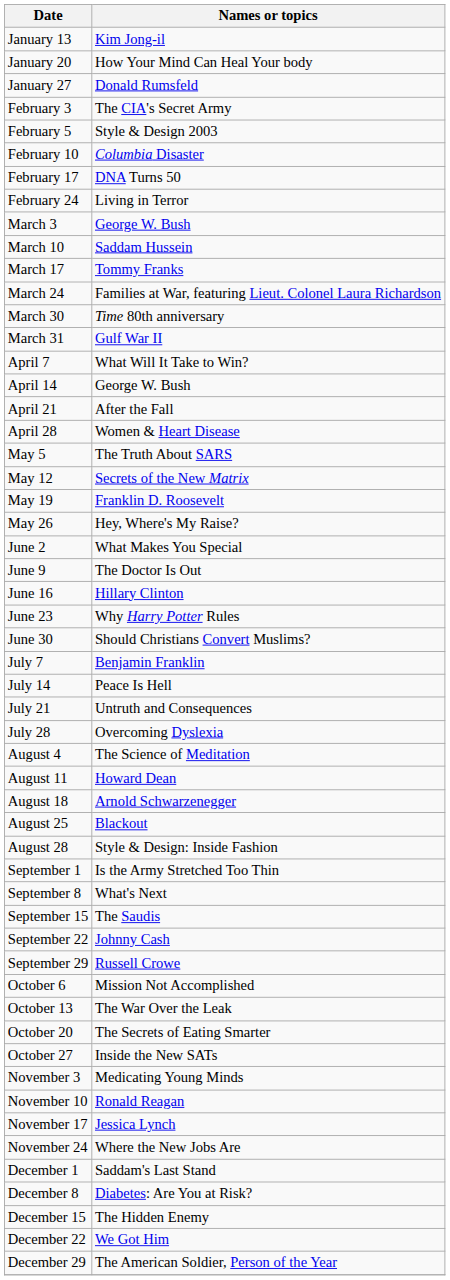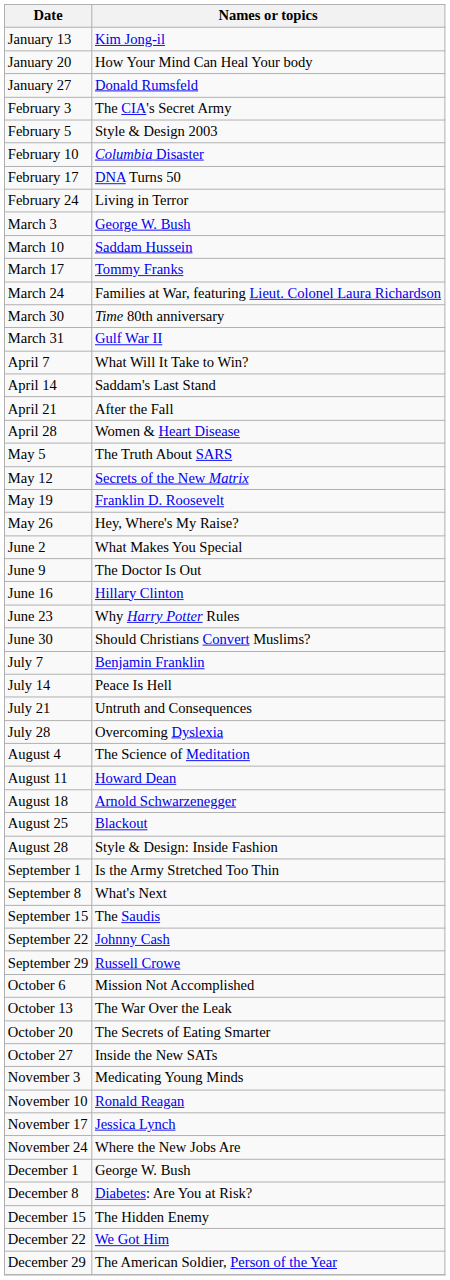 <table class="wikitable">
 <tr>
 <th>Date</th>
 <th>Names or topics</th>
 </tr>
 <tr>
 <td>January 13</td>
 <td><a href='#'>Kim Jong-il</a></td>
 </tr>
 <tr>
 <td>January 20</td>
 <td>How Your Mind Can Heal Your body</td>
 </tr>
 <tr>
 <td>January 27</td>
 <td><a href='#'>Donald Rumsfeld</a></td>
 </tr>
 <tr>
 <td>February 3</td>
 <td>The <a href='#'>CIA</a>'s Secret Army</td>
 </tr>
 <tr>
 <td>February 5</td>
 <td>Style & Design 2003</td>
 </tr>
 <tr>
 <td>February 10</td>
 <td><a href='#'><em>Columbia</em> Disaster</a></td>
 </tr>
 <tr>
 <td>February 17</td>
 <td><a href='#'>DNA</a> Turns 50</td>
 </tr>
 <tr>
 <td>February 24</td>
 <td>Living in Terror</td>
 </tr>
 <tr>
 <td>March 3</td>
 <td><a href='#'>George W. Bush</a></td>
 </tr>
 <tr>
 <td>March 10</td>
 <td><a href='#'>Saddam Hussein</a></td>
 </tr>
 <tr>
 <td>March 17</td>
 <td><a href='#'>Tommy Franks</a></td>
 </tr>
 <tr>
 <td>March 24</td>
 <td>Families at War, featuring <a href='#'>Lieut. Colonel Laura Richardson</a></td>
 </tr>
 <tr>
 <td>March 30</td>
 <td><em>Time</em> 80th anniversary</td>
 </tr>
 <tr>
 <td>March 31</td>
 <td><a href='#'>Gulf War II</a></td>
 </tr>
 <tr>
 <td>April 7</td>
 <td>What Will It Take to Win?</td>
 </tr>
 <tr>
 <td>April 14</td>
-<td>George W. Bush</td>
+<td>Saddam's Last Stand</td>
 </tr>
 <tr>
 <td>April 21</td>
 <td>After the Fall</td>
 </tr>
 <tr>
 <td>April 28</td>
 <td>Women & <a href='#'>Heart Disease</a></td>
 </tr>
 <tr>
 <td>May 5</td>
 <td>The Truth About <a href='#'>SARS</a></td>
 </tr>
 <tr>
 <td>May 12</td>
 <td><a href='#'>Secrets of the New <em>Matrix</em></a></td>
 </tr>
 <tr>
 <td>May 19</td>
 <td><a href='#'>Franklin D. Roosevelt</a></td>
 </tr>
 <tr>
 <td>May 26</td>
 <td>Hey, Where's My Raise?</td>
 </tr>
 <tr>
 <td>June 2</td>
 <td>What Makes You Special</td>
 </tr>
 <tr>
 <td>June 9</td>
 <td>The Doctor Is Out</td>
 </tr>
 <tr>
 <td>June 16</td>
 <td><a href='#'>Hillary Clinton</a></td>
 </tr>
 <tr>
 <td>June 23</td>
 <td>Why <em><a href='#'>Harry Potter</a></em> Rules</td>
 </tr>
 <tr>
 <td>June 30</td>
 <td>Should Christians <a href='#'>Convert</a> Muslims?</td>
 </tr>
 <tr>
 <td>July 7</td>
 <td><a href='#'>Benjamin Franklin</a></td>
 </tr>
 <tr>
 <td>July 14</td>
 <td>Peace Is Hell</td>
 </tr>
 <tr>
 <td>July 21</td>
 <td>Untruth and Consequences</td>
 </tr>
 <tr>
 <td>July 28</td>
 <td>Overcoming <a href='#'>Dyslexia</a></td>
 </tr>
 <tr>
 <td>August 4</td>
 <td>The Science of <a href='#'>Meditation</a></td>
 </tr>
 <tr>
 <td>August 11</td>
 <td><a href='#'>Howard Dean</a></td>
 </tr>
 <tr>
 <td>August 18</td>
 <td><a href='#'>Arnold Schwarzenegger</a></td>
 </tr>
 <tr>
 <td>August 25</td>
 <td><a href='#'>Blackout</a></td>
 </tr>
 <tr>
 <td>August 28</td>
 <td>Style & Design: Inside Fashion</td>
 </tr>
 <tr>
 <td>September 1</td>
 <td>Is the Army Stretched Too Thin</td>
 </tr>
 <tr>
 <td>September 8</td>
 <td>What's Next</td>
 </tr>
 <tr>
 <td>September 15</td>
 <td>The <a href='#'>Saudis</a></td>
 </tr>
 <tr>
 <td>September 22</td>
 <td><a href='#'>Johnny Cash</a></td>
 </tr>
 <tr>
 <td>September 29</td>
 <td><a href='#'>Russell Crowe</a></td>
 </tr>
 <tr>
 <td>October 6</td>
 <td>Mission Not Accomplished</td>
 </tr>
 <tr>
 <td>October 13</td>
 <td>The War Over the Leak</td>
 </tr>
 <tr>
 <td>October 20</td>
 <td>The Secrets of Eating Smarter</td>
 </tr>
 <tr>
 <td>October 27</td>
 <td>Inside the New SATs</td>
 </tr>
 <tr>
 <td>November 3</td>
 <td>Medicating Young Minds</td>
 </tr>
 <tr>
 <td>November 10</td>
 <td><a href='#'>Ronald Reagan</a></td>
 </tr>
 <tr>
 <td>November 17</td>
 <td><a href='#'>Jessica Lynch</a></td>
 </tr>
 <tr>
 <td>November 24</td>
 <td>Where the New Jobs Are</td>
 </tr>
 <tr>
 <td>December 1</td>
-<td>Saddam's Last Stand</td>
+<td>George W. Bush</td>
 </tr>
 <tr>
 <td>December 8</td>
 <td><a href='#'>Diabetes</a>: Are You at Risk?</td>
 </tr>
 <tr>
 <td>December 15</td>
 <td>The Hidden Enemy</td>
 </tr>
 <tr>
 <td>December 22</td>
 <td><a href='#'>We Got Him</a></td>
 </tr>
 <tr>
 <td>December 29</td>
 <td>The American Soldier, <a href='#'>Person of the Year</a></td>
 </tr>
 <tr>
 </tr>
 </table>
